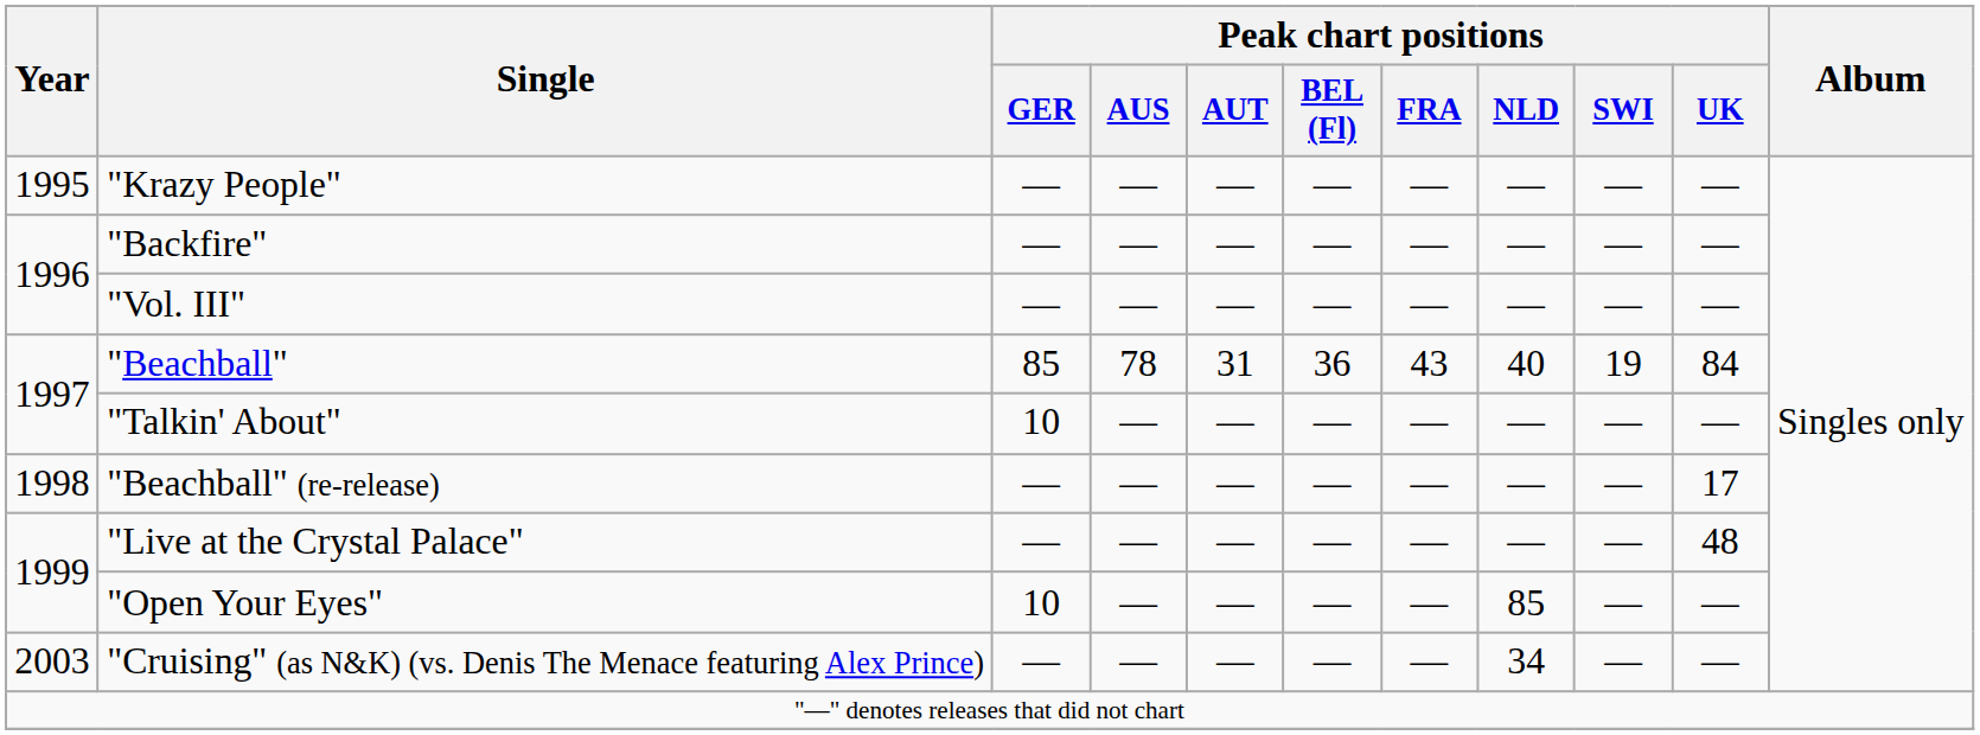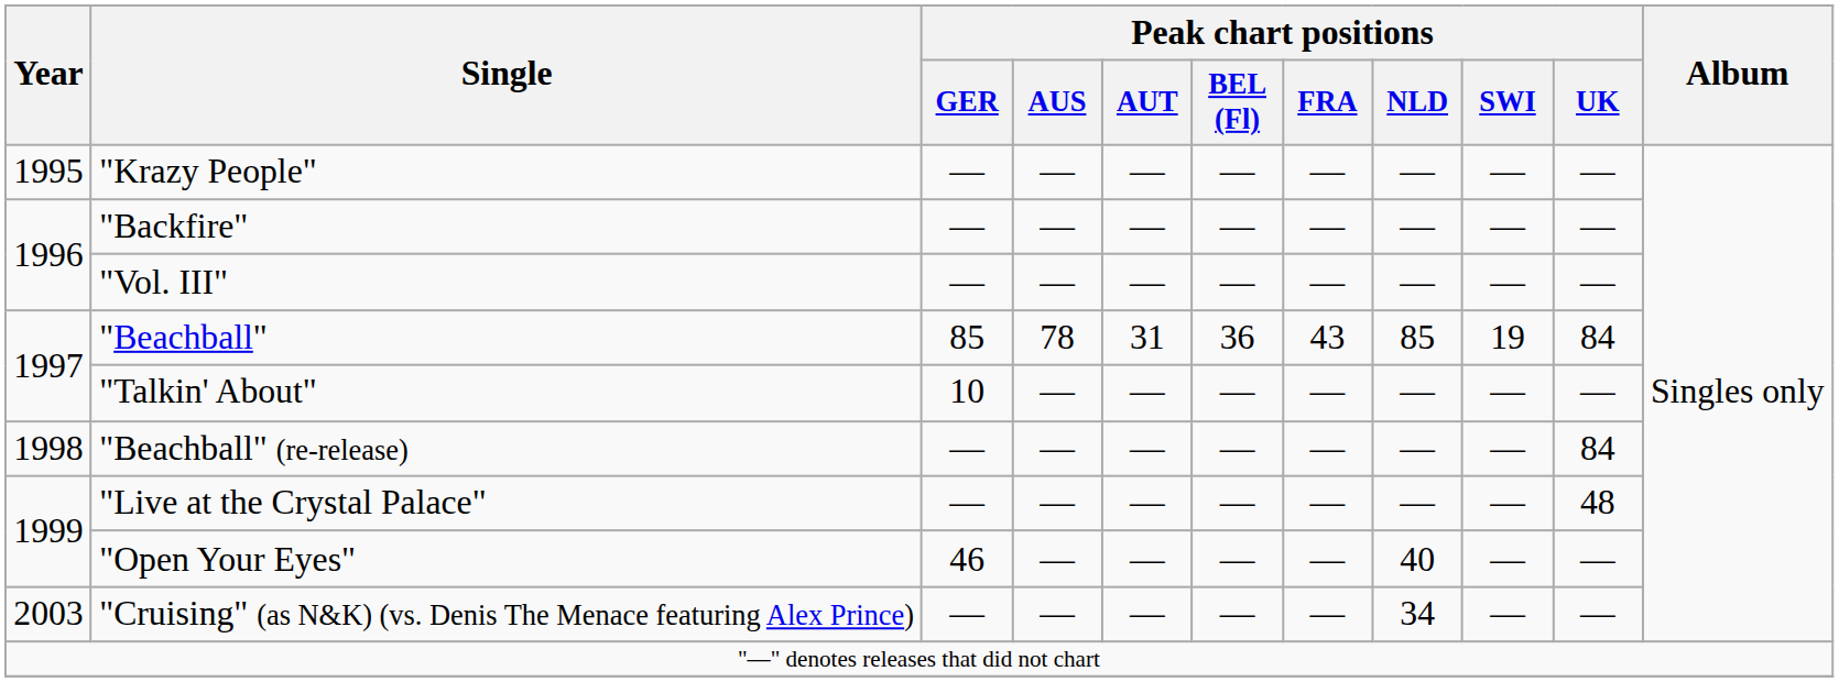 <table class="wikitable" style="text-align:center;">
 <tr>
 <th rowspan="2">Year</th>
 <th rowspan="2">Single</th>
 <th colspan="8">Peak chart positions</th>
 <th rowspan="2">Album</th>
 </tr>
 <tr style="font-size:smaller;">
 <th width="35"><a href='#'>GER</a><br></th>
 <th width="35"><a href='#'>AUS</a><br></th>
 <th width="35"><a href='#'>AUT</a><br></th>
 <th width="35"><a href='#'>BEL<br>(Fl)</a><br></th>
 <th width="35"><a href='#'>FRA</a><br></th>
 <th width="35"><a href='#'>NLD</a><br></th>
 <th width="35"><a href='#'>SWI</a><br></th>
 <th width="35"><a href='#'>UK</a><br></th>
 </tr>
 <tr>
 <td>1995</td>
 <td align="left">"Krazy People"</td>
 <td>—</td>
 <td>—</td>
 <td>—</td>
 <td>—</td>
 <td>—</td>
 <td>—</td>
 <td>—</td>
 <td>—</td>
 <td align="left" rowspan="9">Singles only</td>
 </tr>
 <tr>
 <td rowspan="2">1996</td>
 <td align="left">"Backfire"</td>
 <td>—</td>
 <td>—</td>
 <td>—</td>
 <td>—</td>
 <td>—</td>
 <td>—</td>
 <td>—</td>
 <td>—</td>
 </tr>
 <tr>
 <td align="left">"Vol. III"</td>
 <td>—</td>
 <td>—</td>
 <td>—</td>
 <td>—</td>
 <td>—</td>
 <td>—</td>
 <td>—</td>
 <td>—</td>
 </tr>
 <tr>
 <td rowspan=2>1997</td>
 <td align="left">"<a href='#'>Beachball</a>"</td>
 <td>85</td>
 <td>78</td>
 <td>31</td>
 <td>36</td>
 <td>43</td>
-<td>40</td>
+<td>85</td>
 <td>19</td>
 <td>84</td>
 </tr>
 <tr>
 <td align="left">"Talkin' About"</td>
 <td>10</td>
 <td>—</td>
 <td>—</td>
 <td>—</td>
 <td>—</td>
 <td>—</td>
 <td>—</td>
 <td>—</td>
 </tr>
 <tr>
 <td>1998</td>
 <td align="left">"Beachball" <small>(re-release)</small></td>
 <td>—</td>
 <td>—</td>
 <td>—</td>
 <td>—</td>
 <td>—</td>
 <td>—</td>
 <td>—</td>
-<td>17</td>
+<td>84</td>
 </tr>
 <tr>
 <td rowspan=2>1999</td>
 <td align="left">"Live at the Crystal Palace"</td>
 <td>—</td>
 <td>—</td>
 <td>—</td>
 <td>—</td>
 <td>—</td>
 <td>—</td>
 <td>—</td>
 <td>48</td>
 </tr>
 <tr>
 <td align="left">"Open Your Eyes"</td>
-<td>10</td>
+<td>46</td>
 <td>—</td>
 <td>—</td>
 <td>—</td>
 <td>—</td>
-<td>85</td>
+<td>40</td>
 <td>—</td>
 <td>—</td>
 </tr>
 <tr>
 <td>2003</td>
 <td align="left">"Cruising" <small>(as N&K) (vs. Denis The Menace featuring <a href='#'>Alex Prince</a>)</small></td>
 <td>—</td>
 <td>—</td>
 <td>—</td>
 <td>—</td>
 <td>—</td>
 <td>34</td>
 <td>—</td>
 <td>—</td>
 </tr>
 <tr>
 <td colspan="16" style="font-size:8pt">"—" denotes releases that did not chart</td>
 </tr>
 <tr>
 </tr>
 </table>
